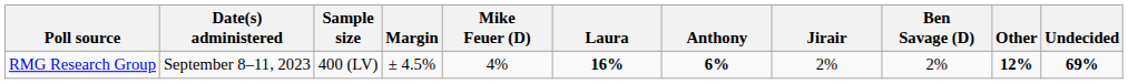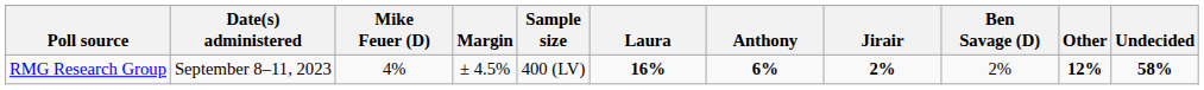 <table class="wikitable tpl-blanktable" style="font-size:90%;text-align:center;">
 <tr valign=bottom>
 <th>Poll source</th>
 <th>Date(s)<br>administered</th>
+<th style="width:90px;">Mike<br>Feuer (D)</th>
+<th>Margin<br></th>
 <th>Sample<br>size</th>
-<th>Margin<br></th>
-<th style="width:90px;">Mike<br>Feuer (D)</th>
 <th style="width:90px;">Laura<br></th>
 <th style="width:90px;">Anthony<br></th>
 <th style="width:90px;">Jirair<br></th>
 <th style="width:90px;">Ben<br>Savage (D)</th>
 <th>Other</th>
 <th>Undecided</th>
 </tr>
 <tr>
 <td style="text-align:left;"><a href='#'>RMG Research Group</a></td>
 <td>September 8–11, 2023</td>
+<td>4%</td>
+<td>± 4.5%</td>
 <td>400 (LV)</td>
-<td>± 4.5%</td>
-<td>4%</td>
 <td><strong>16%</strong></td>
 <td><strong>6%</strong></td>
-<td>2%</td>
+<td><strong>2%</strong></td>
 <td>2%</td>
 <td><strong>12%</strong></td>
-<td><strong>69%</strong></td>
+<td><strong>58%</strong></td>
 </tr>
 </table>
